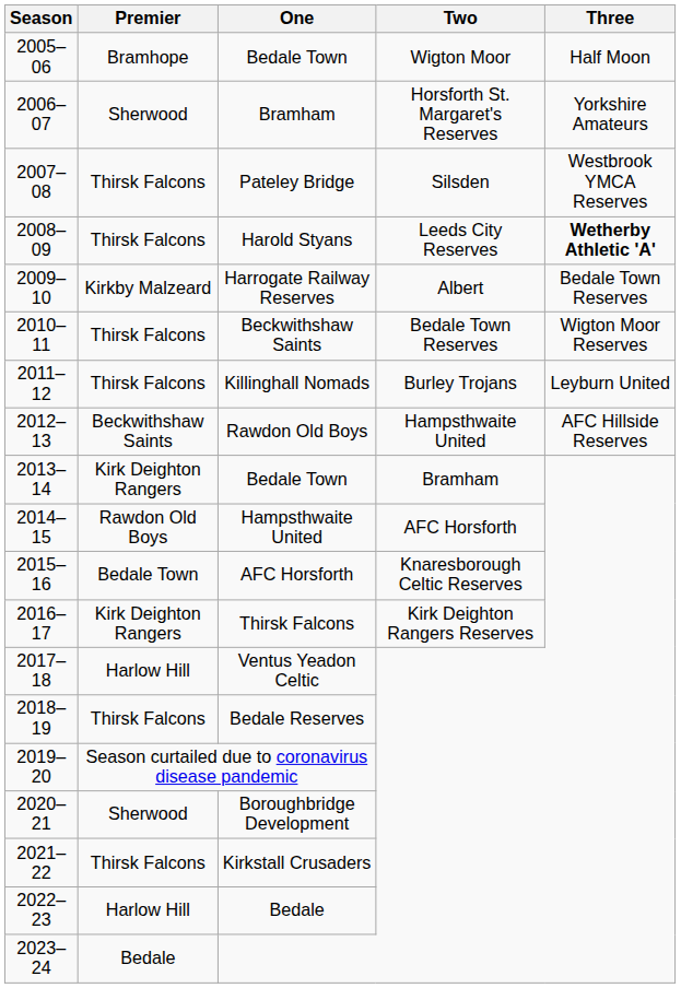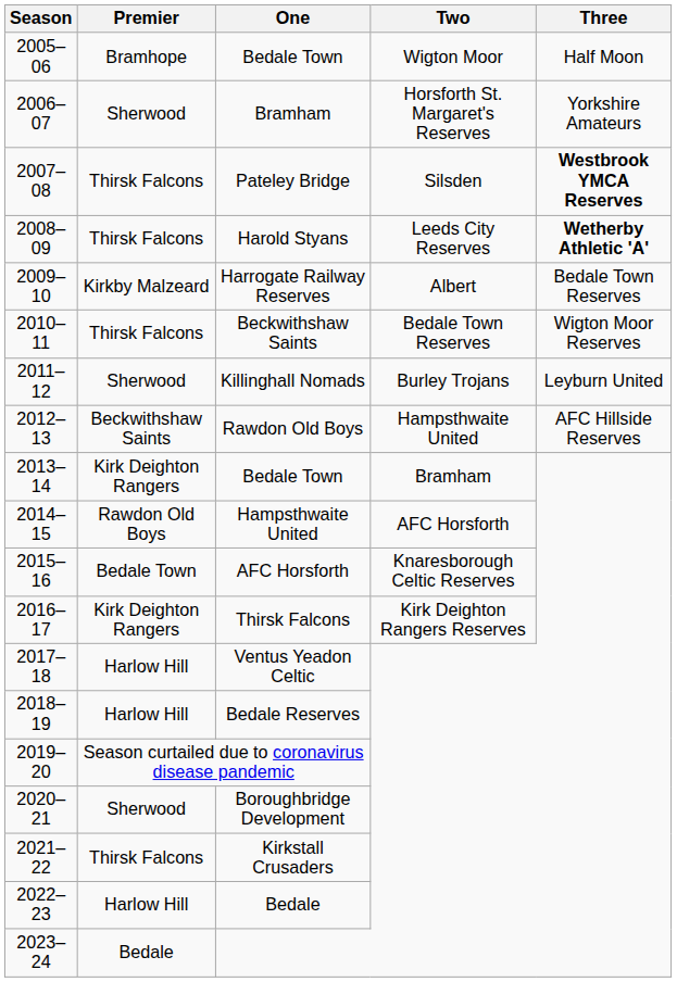 <table class="wikitable" style="text-align: center">
 <tr>
 <th>Season</th>
 <th>Premier</th>
 <th>One</th>
 <th>Two</th>
 <th>Three</th>
 </tr>
 <tr>
 <td>2005–06</td>
 <td>Bramhope</td>
 <td>Bedale Town</td>
 <td>Wigton Moor</td>
 <td>Half Moon</td>
 </tr>
 <tr>
 <td>2006–07</td>
 <td>Sherwood</td>
 <td>Bramham</td>
 <td>Horsforth St. Margaret's Reserves</td>
 <td>Yorkshire Amateurs</td>
 </tr>
 <tr>
 <td>2007–08</td>
 <td>Thirsk Falcons</td>
 <td>Pateley Bridge</td>
 <td>Silsden</td>
-<td>Westbrook YMCA Reserves</td>
+<td><strong>Westbrook YMCA Reserves</strong></td>
 </tr>
 <tr>
 <td>2008–09</td>
 <td>Thirsk Falcons</td>
 <td>Harold Styans</td>
 <td>Leeds City Reserves</td>
 <td><strong>Wetherby Athletic 'A'</strong></td>
 </tr>
 <tr>
 <td>2009–10</td>
 <td>Kirkby Malzeard</td>
 <td>Harrogate Railway Reserves</td>
 <td>Albert</td>
 <td>Bedale Town Reserves</td>
 </tr>
 <tr>
 <td>2010–11</td>
 <td>Thirsk Falcons</td>
 <td>Beckwithshaw Saints</td>
 <td>Bedale Town Reserves</td>
 <td>Wigton Moor Reserves</td>
 </tr>
 <tr>
 <td>2011–12</td>
-<td>Thirsk Falcons</td>
+<td>Sherwood</td>
 <td>Killinghall Nomads</td>
 <td>Burley Trojans</td>
 <td>Leyburn United</td>
 </tr>
 <tr>
 <td>2012–13</td>
 <td>Beckwithshaw Saints</td>
 <td>Rawdon Old Boys</td>
 <td>Hampsthwaite United</td>
 <td>AFC Hillside Reserves</td>
 </tr>
 <tr>
 <td>2013–14</td>
 <td>Kirk Deighton Rangers</td>
 <td>Bedale Town</td>
 <td>Bramham</td>
 </tr>
 <tr>
 <td>2014–15</td>
 <td>Rawdon Old Boys</td>
 <td>Hampsthwaite United</td>
 <td>AFC Horsforth</td>
 </tr>
 <tr>
 <td>2015–16</td>
 <td>Bedale Town</td>
 <td>AFC Horsforth</td>
 <td>Knaresborough Celtic Reserves</td>
 </tr>
 <tr>
 <td>2016–17</td>
 <td>Kirk Deighton Rangers</td>
 <td>Thirsk Falcons</td>
 <td>Kirk Deighton Rangers Reserves</td>
 </tr>
 <tr>
 <td>2017–18</td>
 <td>Harlow Hill</td>
 <td>Ventus Yeadon Celtic</td>
 </tr>
 <tr>
 <td>2018–19</td>
-<td>Thirsk Falcons</td>
+<td>Harlow Hill</td>
 <td>Bedale Reserves</td>
 </tr>
 <tr>
 <td>2019–20</td>
 <td colspan=2>Season curtailed due to <a href='#'>coronavirus disease pandemic</a></td>
 </tr>
 <tr>
 <td>2020–21</td>
 <td>Sherwood</td>
 <td>Boroughbridge Development</td>
 </tr>
 <tr>
 <td>2021–22</td>
 <td>Thirsk Falcons</td>
 <td>Kirkstall Crusaders</td>
 </tr>
 <tr>
 <td>2022–23</td>
 <td>Harlow Hill</td>
 <td>Bedale</td>
 </tr>
 <tr>
 <td>2023–24</td>
 <td>Bedale</td>
 </tr>
 </table>
